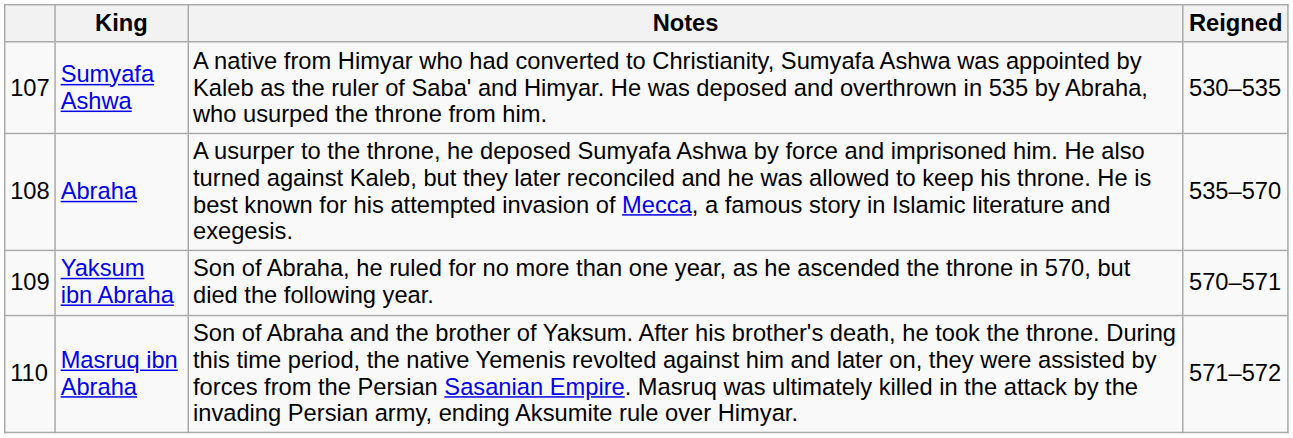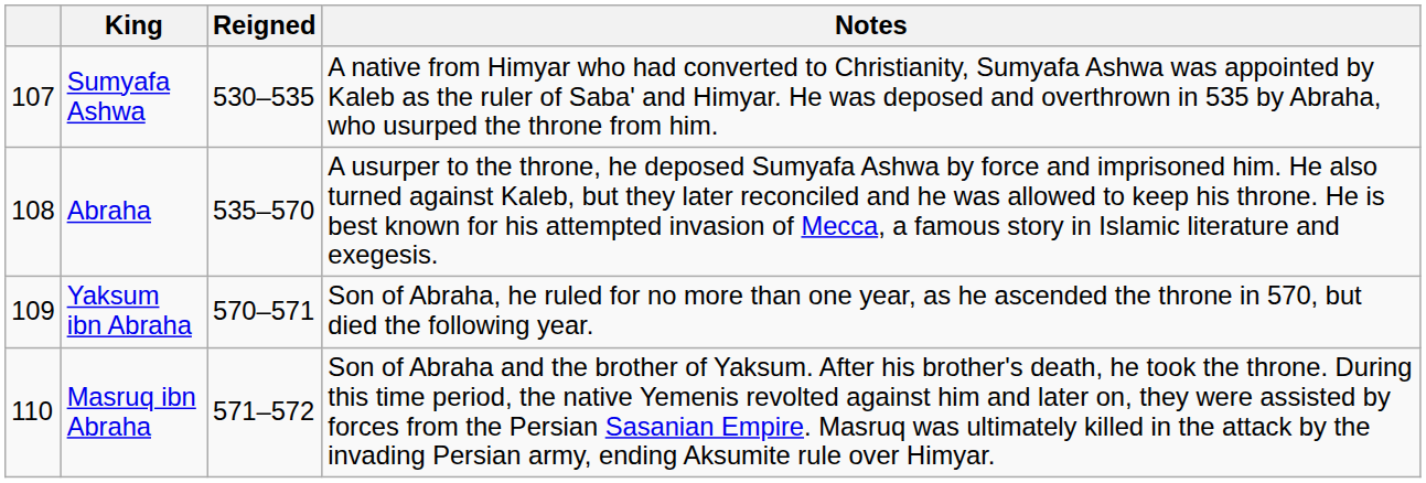 <table class="wikitable sortable">
 <tr>
 <th></th>
 <th>King</th>
+<th>Reigned</th>
 <th>Notes</th>
-<th>Reigned</th>
 </tr>
 <tr>
 <td>107</td>
 <td><a href='#'>Sumyafa Ashwa</a></td>
+<td>530–535</td>
 <td>A native from Himyar who had converted to Christianity, Sumyafa Ashwa was appointed by Kaleb as the ruler of Saba' and Himyar. He was deposed and overthrown in 535 by Abraha, who usurped the throne from him.</td>
-<td>530–535</td>
 </tr>
 <tr>
 <td>108</td>
 <td><a href='#'>Abraha</a></td>
+<td>535–570</td>
 <td>A usurper to the throne, he deposed Sumyafa Ashwa by force and imprisoned him. He also turned against Kaleb, but they later reconciled and he was allowed to keep his throne. He is best known for his attempted invasion of <a href='#'>Mecca</a>, a famous story in Islamic literature and exegesis.</td>
-<td>535–570</td>
 </tr>
 <tr>
 <td>109</td>
 <td><a href='#'>Yaksum ibn Abraha</a></td>
+<td>570–571</td>
 <td>Son of Abraha, he ruled for no more than one year, as he ascended the throne in 570, but died the following year.</td>
-<td>570–571</td>
 </tr>
 <tr>
 <td>110</td>
 <td><a href='#'>Masruq ibn Abraha</a></td>
+<td>571–572</td>
 <td>Son of Abraha and the brother of Yaksum. After his brother's death, he took the throne. During this time period, the native Yemenis revolted against him and later on, they were assisted by forces from the Persian <a href='#'>Sasanian Empire</a>. Masruq was ultimately killed in the attack by the invading Persian army, ending Aksumite rule over Himyar.</td>
-<td>571–572</td>
 </tr>
 </table>
